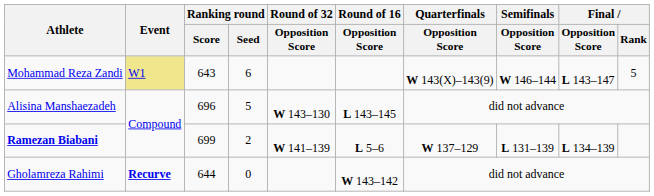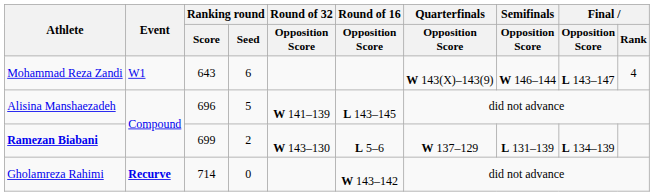 <table class="wikitable" style="font-size:90%">
 <tr>
 <th rowspan=2>Athlete</th>
 <th rowspan=2>Event</th>
 <th colspan="2">Ranking round</th>
 <th>Round of 32</th>
 <th>Round of 16</th>
 <th>Quarterfinals</th>
 <th>Semifinals</th>
 <th colspan="2">Final / </th>
 </tr>
 <tr style="font-size:95%">
 <th>Score</th>
 <th>Seed</th>
 <th>Opposition<br>Score</th>
 <th>Opposition<br>Score</th>
 <th>Opposition<br>Score</th>
 <th>Opposition<br>Score</th>
 <th>Opposition<br>Score</th>
 <th>Rank</th>
 </tr>
 <tr align=center>
 <td align=left><a href='#'>Mohammad Reza Zandi</a></td>
-<td align=left style="background: khaki;"><a href='#'>W1</a></td>
+<td align=left><a href='#'>W1</a></td>
 <td>643 <strong></strong></td>
 <td>6</td>
 <td></td>
 <td></td>
 <td align="center"><br><strong>W</strong> 143(X)–143(9)</td>
 <td align="center"><br><strong>W</strong> 146–144</td>
 <td align="center"><br><strong>L</strong> 143–147</td>
-<td>5</td>
+<td>4</td>
 </tr>
 <tr align=center>
 <td align=left><a href='#'>Alisina Manshaezadeh</a></td>
 <td align=left rowspan=2><a href='#'>Compound</a></td>
 <td>696 <strong></strong></td>
 <td>5</td>
-<td align="center"><br><strong>W</strong> 143–130</td>
+<td align="center"><br><strong>W</strong> 141–139</td>
 <td align="center"><br><strong>L</strong> 143–145</td>
 <td Colspan=4>did not advance</td>
 </tr>
 <tr align=center>
 <td align=left><strong><a href='#'>Ramezan Biabani</a></strong></td>
 <td>699 <strong></strong></td>
 <td>2</td>
-<td align="center"><br><strong>W</strong> 141–139</td>
+<td align="center"><br><strong>W</strong> 143–130</td>
 <td align="center"><br><strong>L</strong> 5–6</td>
 <td align="center"><br><strong>W</strong> 137–129</td>
 <td align="center"><br><strong>L</strong> 131–139</td>
 <td align="center"><br><strong>L</strong> 134–139</td>
 <td></td>
 </tr>
 <tr align=center>
 <td align=left><a href='#'>Gholamreza Rahimi</a></td>
 <td align=left><strong><a href='#'>Recurve</a></strong></td>
-<td>644 <strong></strong></td>
+<td>714 <strong></strong></td>
 <td>0</td>
 <td></td>
 <td align="center"><br><strong>W</strong> 143–142</td>
 <td Colspan=5>did not advance</td>
 </tr>
 </table>
